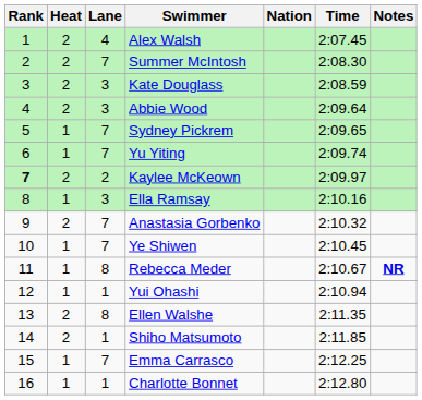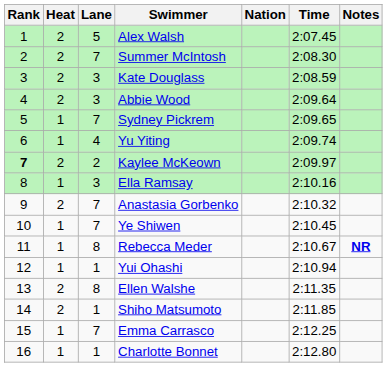 <table class="wikitable sortable mw-collapsible" style="text-align:center">
 <tr>
 <th scope="col">Rank</th>
 <th scope="col">Heat</th>
 <th scope="col">Lane</th>
 <th scope="col">Swimmer</th>
 <th scope="col">Nation</th>
 <th scope="col">Time</th>
 <th scope="col">Notes</th>
 </tr>
 <tr bgcolor=bbf3bb>
 <td>1</td>
 <td>2</td>
-<td>4</td>
+<td>5</td>
 <td align="left"><a href='#'>Alex Walsh</a></td>
 <td align="left"></td>
 <td>2:07.45</td>
 <td></td>
 </tr>
 <tr bgcolor=bbf3bb>
 <td>2</td>
 <td>2</td>
 <td>7</td>
 <td align="left"><a href='#'>Summer McIntosh</a></td>
 <td align="left"></td>
 <td>2:08.30</td>
 <td></td>
 </tr>
 <tr bgcolor=bbf3bb>
 <td>3</td>
 <td>2</td>
 <td>3</td>
 <td align="left"><a href='#'>Kate Douglass</a></td>
 <td align="left"></td>
 <td>2:08.59</td>
 <td></td>
 </tr>
 <tr bgcolor=bbf3bb>
 <td>4</td>
 <td>2</td>
 <td>3</td>
 <td align="left"><a href='#'>Abbie Wood</a></td>
 <td align="left"></td>
 <td>2:09.64</td>
 <td></td>
 </tr>
 <tr bgcolor=bbf3bb>
 <td>5</td>
 <td>1</td>
 <td>7</td>
 <td align="left"><a href='#'>Sydney Pickrem</a></td>
 <td align="left"></td>
 <td>2:09.65</td>
 <td></td>
 </tr>
 <tr bgcolor=bbf3bb>
 <td>6</td>
 <td>1</td>
-<td>7</td>
+<td>4</td>
 <td align="left"><a href='#'>Yu Yiting</a></td>
 <td align="left"></td>
 <td>2:09.74</td>
 <td></td>
 </tr>
 <tr bgcolor=bbf3bb>
 <td><strong>7</strong></td>
 <td>2</td>
 <td>2</td>
 <td align="left"><a href='#'>Kaylee McKeown</a></td>
 <td align="left"></td>
 <td>2:09.97</td>
 <td></td>
 </tr>
 <tr bgcolor=bbf3bb>
 <td>8</td>
 <td>1</td>
 <td>3</td>
 <td align="left"><a href='#'>Ella Ramsay</a></td>
 <td align="left"></td>
 <td>2:10.16</td>
 <td></td>
 </tr>
 <tr>
 <td>9</td>
 <td>2</td>
 <td>7</td>
 <td align="left"><a href='#'>Anastasia Gorbenko</a></td>
 <td align="left"></td>
 <td>2:10.32</td>
 <td></td>
 </tr>
 <tr>
 <td>10</td>
 <td>1</td>
 <td>7</td>
 <td align="left"><a href='#'>Ye Shiwen</a></td>
 <td align="left"></td>
 <td>2:10.45</td>
 <td></td>
 </tr>
 <tr>
 <td>11</td>
 <td>1</td>
 <td>8</td>
 <td align="left"><a href='#'>Rebecca Meder</a></td>
 <td align="left"></td>
 <td>2:10.67</td>
 <td><strong><a href='#'>NR</a></strong></td>
 </tr>
 <tr>
 <td>12</td>
 <td>1</td>
 <td>1</td>
 <td align="left"><a href='#'>Yui Ohashi</a></td>
 <td align="left"></td>
 <td>2:10.94</td>
 <td></td>
 </tr>
 <tr>
 <td>13</td>
 <td>2</td>
 <td>8</td>
 <td align="left"><a href='#'>Ellen Walshe</a></td>
 <td align="left"></td>
 <td>2:11.35</td>
 <td></td>
 </tr>
 <tr>
 <td>14</td>
 <td>2</td>
 <td>1</td>
 <td align="left"><a href='#'>Shiho Matsumoto</a></td>
 <td align="left"></td>
 <td>2:11.85</td>
 <td></td>
 </tr>
 <tr>
 <td>15</td>
 <td>1</td>
 <td>7</td>
 <td align="left"><a href='#'>Emma Carrasco</a></td>
 <td align="left"></td>
 <td>2:12.25</td>
 <td></td>
 </tr>
 <tr>
 <td>16</td>
 <td>1</td>
 <td>1</td>
 <td align="left"><a href='#'>Charlotte Bonnet</a></td>
 <td align="left"></td>
 <td>2:12.80</td>
 <td></td>
 </tr>
 </table>
